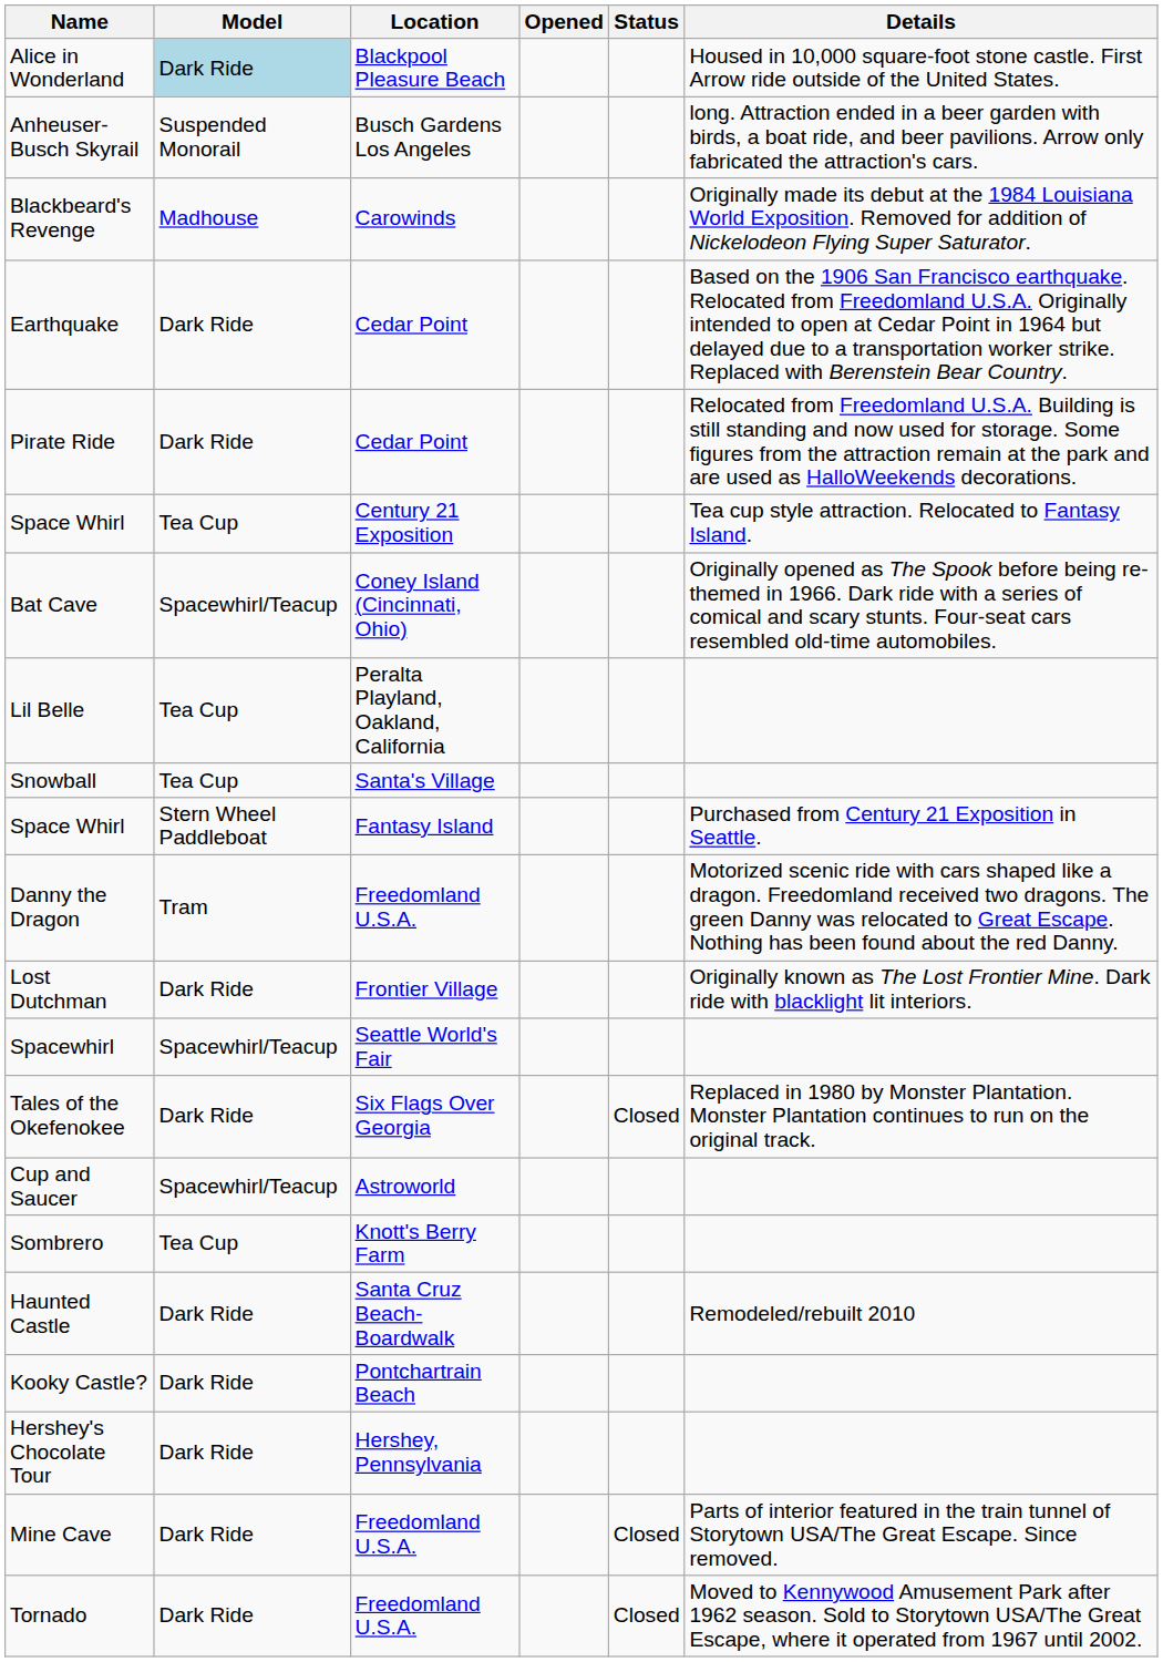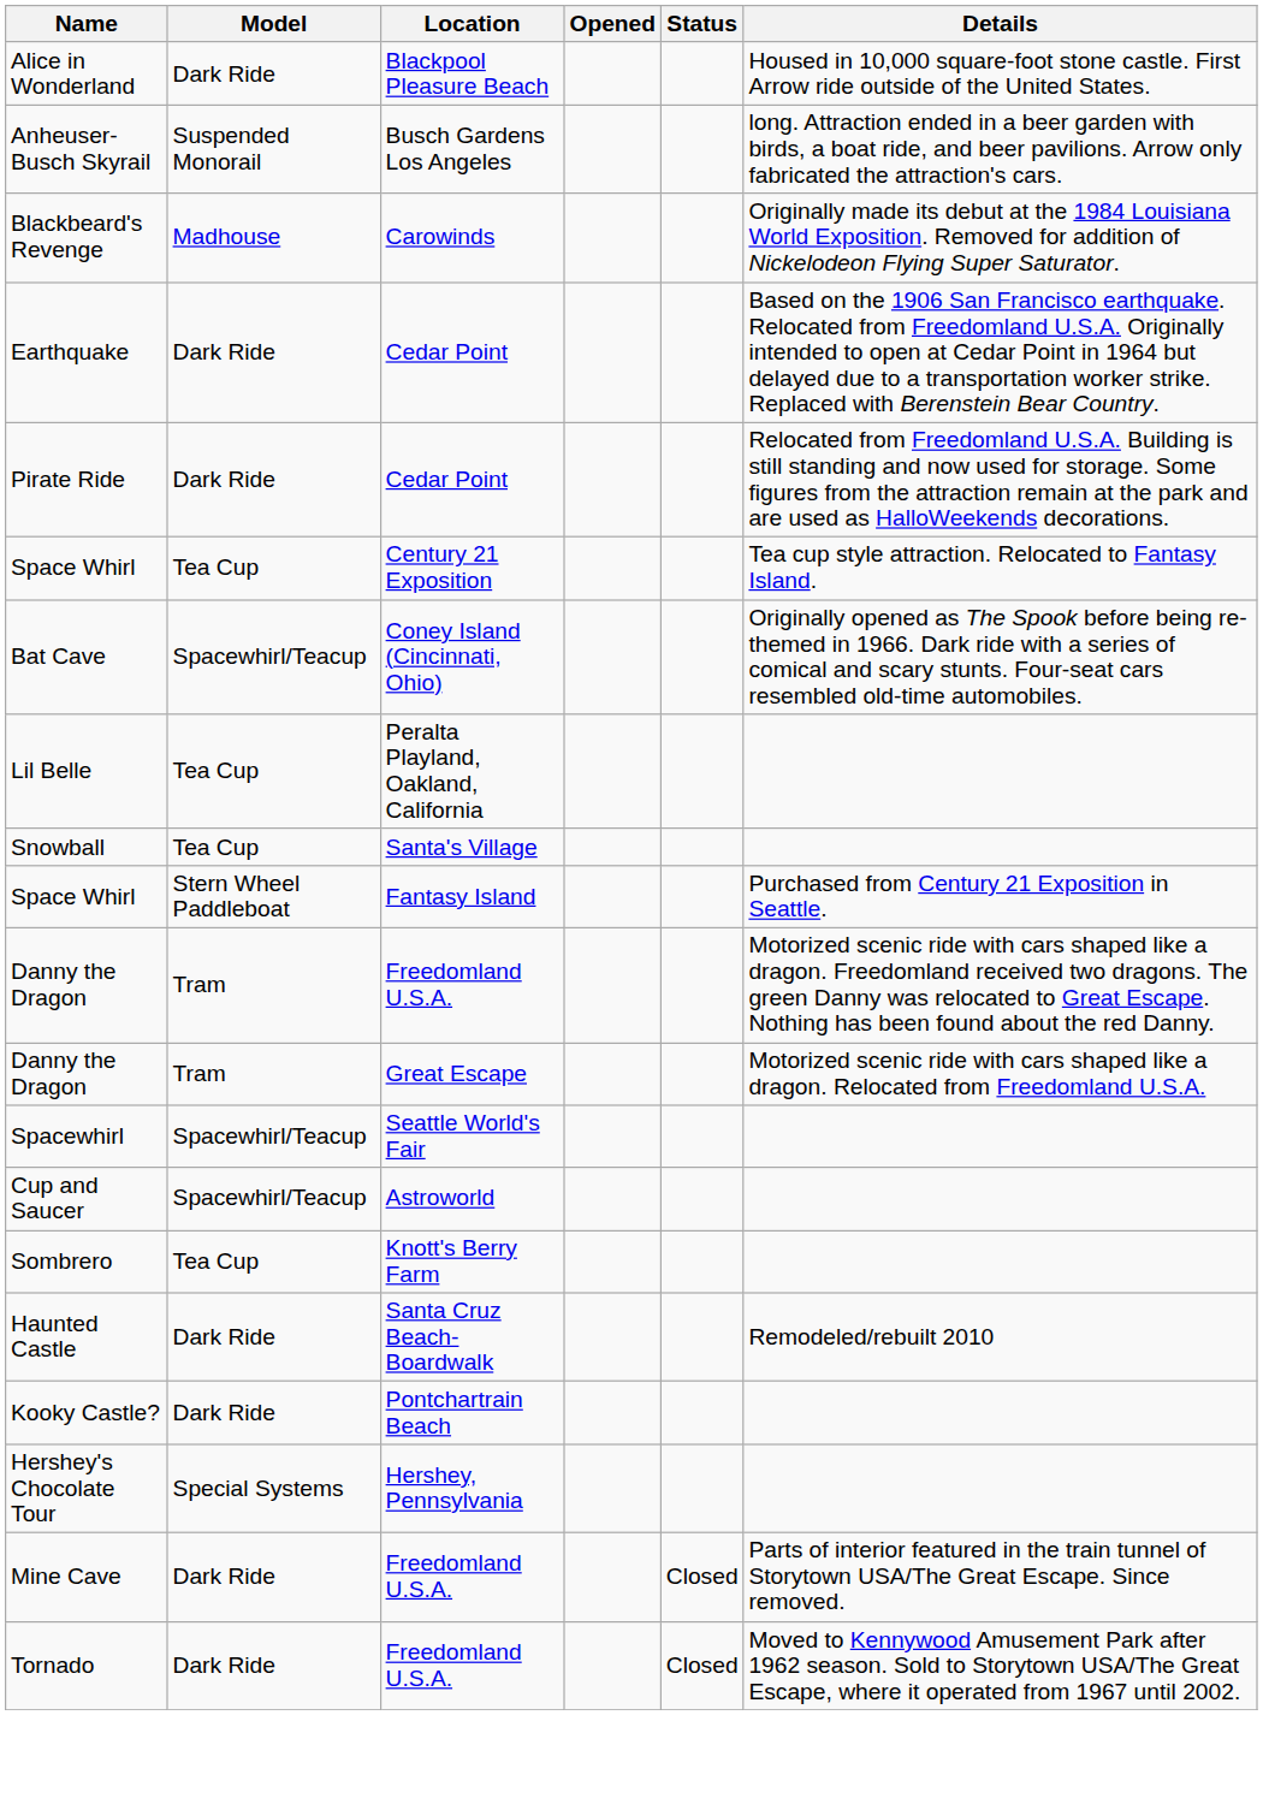 <table class= "wikitable sortable">
 <tr>
 <th>Name</th>
 <th>Model</th>
 <th>Location</th>
 <th>Opened</th>
 <th>Status</th>
 <th>Details</th>
 </tr>
 <tr>
 <td>Alice in Wonderland</td>
-<td style="background: lightblue;">Dark Ride</td>
+<td>Dark Ride</td>
 <td><a href='#'>Blackpool Pleasure Beach</a></td>
 <td></td>
 <td></td>
 <td>Housed in 10,000 square-foot stone castle. First Arrow ride outside of the United States.</td>
 </tr>
 <tr>
 <td>Anheuser-Busch Skyrail</td>
 <td>Suspended Monorail</td>
 <td>Busch Gardens Los Angeles</td>
 <td></td>
 <td></td>
 <td> long. Attraction ended in a  beer garden with birds, a boat ride, and beer pavilions. Arrow only fabricated the attraction's cars.</td>
 </tr>
 <tr>
 <td>Blackbeard's Revenge</td>
 <td><a href='#'>Madhouse</a></td>
 <td><a href='#'>Carowinds</a></td>
 <td></td>
 <td></td>
 <td>Originally made its debut at the <a href='#'>1984 Louisiana World Exposition</a>. Removed for addition of <em>Nickelodeon Flying Super Saturator</em>.</td>
 </tr>
 <tr>
 <td>Earthquake</td>
 <td>Dark Ride</td>
 <td><a href='#'>Cedar Point</a></td>
 <td></td>
 <td></td>
 <td>Based on the <a href='#'>1906 San Francisco earthquake</a>. Relocated from <a href='#'>Freedomland U.S.A.</a> Originally intended to open at Cedar Point in 1964 but delayed due to a transportation worker strike. Replaced with <em>Berenstein Bear Country</em>.</td>
 </tr>
 <tr>
 <td>Pirate Ride</td>
 <td>Dark Ride</td>
 <td><a href='#'>Cedar Point</a></td>
 <td></td>
 <td></td>
 <td>Relocated from <a href='#'>Freedomland U.S.A.</a> Building is still standing and now used for storage. Some figures from the attraction remain at the park and are used as <a href='#'>HalloWeekends</a> decorations.</td>
 </tr>
 <tr>
 <td>Space Whirl</td>
 <td>Tea Cup</td>
 <td><a href='#'>Century 21 Exposition</a></td>
 <td></td>
 <td></td>
 <td>Tea cup style attraction. Relocated to <a href='#'>Fantasy Island</a>.</td>
 </tr>
 <tr>
 <td>Bat Cave</td>
 <td>Spacewhirl/Teacup</td>
 <td><a href='#'>Coney Island (Cincinnati, Ohio)</a></td>
 <td></td>
 <td></td>
 <td>Originally opened as <em>The Spook</em> before being re-themed in 1966. Dark ride with a series of comical and scary stunts. Four-seat cars resembled old-time automobiles.</td>
 </tr>
 <tr>
 <td {Sort>Lil Belle</td>
 <td>Tea Cup</td>
 <td>Peralta Playland, Oakland, California</td>
 <td></td>
 <td></td>
 <td></td>
 </tr>
 <tr>
 <td>Snowball</td>
 <td>Tea Cup</td>
 <td><a href='#'>Santa's Village</a></td>
 <td></td>
 <td></td>
 <td></td>
 </tr>
 <tr>
 <td>Space Whirl</td>
 <td>Stern Wheel Paddleboat</td>
 <td><a href='#'>Fantasy Island</a></td>
 <td></td>
 <td></td>
 <td>Purchased from <a href='#'>Century 21 Exposition</a> in <a href='#'>Seattle</a>.</td>
 </tr>
 <tr>
 <td>Danny the Dragon</td>
 <td>Tram</td>
 <td><a href='#'>Freedomland U.S.A.</a></td>
 <td></td>
 <td></td>
 <td>Motorized scenic ride with cars shaped like a dragon. Freedomland received two dragons. The green Danny was relocated to <a href='#'>Great Escape</a>. Nothing has been found about the red Danny.</td>
 </tr>
 <tr>
-<td>Lost Dutchman</td>
-<td>Dark Ride</td>
-<td><a href='#'>Frontier Village</a></td>
+<td>Danny the Dragon</td>
+<td>Tram</td>
+<td><a href='#'>Great Escape</a></td>
 <td></td>
 <td></td>
-<td>Originally known as <em>The Lost Frontier Mine</em>. Dark ride with <a href='#'>blacklight</a> lit interiors.</td>
+<td>Motorized scenic ride with cars shaped like a dragon. Relocated from <a href='#'>Freedomland U.S.A.</a></td>
 </tr>
 <tr>
 <td>Spacewhirl</td>
 <td>Spacewhirl/Teacup</td>
 <td><a href='#'>Seattle World's Fair</a></td>
 <td></td>
 <td></td>
 <td></td>
-</tr>
-<tr>
-<td>Tales of the Okefenokee</td>
-<td>Dark Ride</td>
-<td><a href='#'>Six Flags Over Georgia</a></td>
-<td></td>
-<td>Closed</td>
-<td>Replaced in 1980 by Monster Plantation. Monster Plantation continues to run on the original track.</td>
 </tr>
 <tr>
 <td>Cup and Saucer</td>
 <td>Spacewhirl/Teacup</td>
 <td><a href='#'>Astroworld</a></td>
 <td></td>
 <td></td>
 <td></td>
 </tr>
 <tr>
 <td>Sombrero</td>
 <td>Tea Cup</td>
 <td><a href='#'>Knott's Berry Farm</a></td>
 <td></td>
 <td></td>
 <td></td>
 </tr>
 <tr>
 <td>Haunted Castle</td>
 <td>Dark Ride</td>
 <td><a href='#'>Santa Cruz Beach-Boardwalk</a></td>
 <td></td>
 <td></td>
 <td>Remodeled/rebuilt 2010</td>
 </tr>
 <tr>
 <td>Kooky Castle?</td>
 <td>Dark Ride</td>
 <td><a href='#'>Pontchartrain Beach</a></td>
 <td></td>
 <td></td>
 <td></td>
 </tr>
 <tr>
 <td>Hershey's Chocolate Tour</td>
-<td>Dark Ride</td>
+<td>Special Systems</td>
 <td><a href='#'>Hershey, Pennsylvania</a></td>
 <td></td>
 <td></td>
 <td></td>
 </tr>
 <tr>
 <td>Mine Cave</td>
 <td>Dark Ride</td>
 <td><a href='#'>Freedomland U.S.A.</a></td>
 <td></td>
 <td>Closed</td>
 <td>Parts of interior featured in the train tunnel of Storytown USA/The Great Escape. Since removed.</td>
 </tr>
 <tr>
 <td>Tornado</td>
 <td>Dark Ride</td>
 <td><a href='#'>Freedomland U.S.A.</a></td>
 <td></td>
 <td>Closed</td>
 <td>Moved to <a href='#'>Kennywood</a> Amusement Park after 1962 season. Sold to Storytown USA/The Great Escape, where it operated from 1967 until 2002.</td>
 </tr>
 </table>
